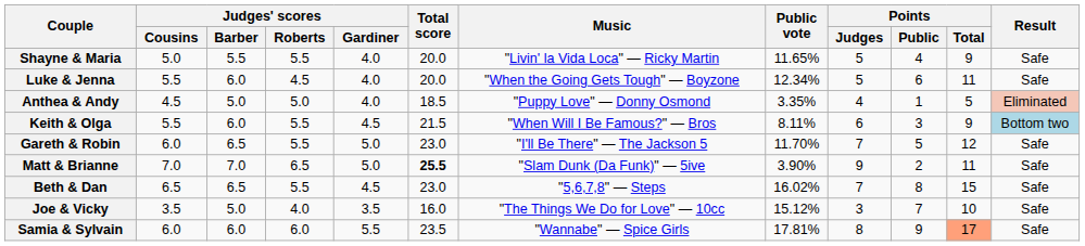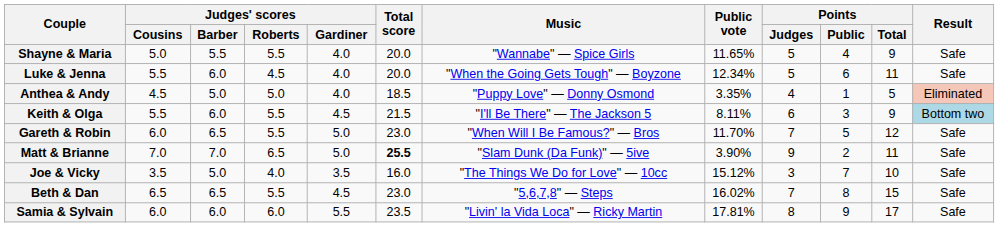 <table class="wikitable sortable" style="text-align:center; font-size:90%; width:90%">
 <tr>
 <th scope="col" rowspan=2>Couple</th>
 <th scope="col" colspan=4 class="unsortable">Judges' scores</th>
 <th scope="col" rowspan=2>Total<br>score</th>
 <th scope="col" rowspan=2 class="unsortable">Music</th>
 <th scope="col" rowspan=2>Public<br>vote</th>
 <th scope="col" colspan=3 class="unsortable">Points</th>
 <th scope="col" rowspan=2 class="unsortable">Result</th>
 </tr>
 <tr>
 <th class="unsortable">Cousins</th>
 <th class="unsortable">Barber</th>
 <th class="unsortable">Roberts</th>
 <th class="unsortable">Gardiner</th>
 <th class="unsortable">Judges</th>
 <th class="unsortable">Public</th>
 <th>Total</th>
 </tr>
 <tr>
 <th scope="row">Shayne & Maria</th>
 <td>5.0</td>
 <td>5.5</td>
 <td>5.5</td>
 <td>4.0</td>
 <td>20.0</td>
-<td>"<a href='#'>Livin' la Vida Loca</a>" — <a href='#'>Ricky Martin</a></td>
+<td>"<a href='#'>Wannabe</a>" — <a href='#'>Spice Girls</a></td>
 <td>11.65%</td>
 <td>5</td>
 <td>4</td>
 <td>9</td>
 <td>Safe</td>
 </tr>
 <tr>
 <th scope="row">Luke & Jenna</th>
 <td>5.5</td>
 <td>6.0</td>
 <td>4.5</td>
 <td>4.0</td>
 <td>20.0</td>
 <td>"<a href='#'>When the Going Gets Tough</a>" — <a href='#'>Boyzone</a></td>
 <td>12.34%</td>
 <td>5</td>
 <td>6</td>
 <td>11</td>
 <td>Safe</td>
 </tr>
 <tr>
 <th scope="row">Anthea & Andy</th>
 <td>4.5</td>
 <td>5.0</td>
 <td>5.0</td>
 <td>4.0</td>
 <td>18.5</td>
 <td>"<a href='#'>Puppy Love</a>" — <a href='#'>Donny Osmond</a></td>
 <td>3.35%</td>
 <td>4</td>
 <td>1</td>
 <td>5</td>
 <td bgcolor="f4c7b8">Eliminated</td>
 </tr>
 <tr>
 <th scope="row">Keith & Olga</th>
 <td>5.5</td>
 <td>6.0</td>
 <td>5.5</td>
 <td>4.5</td>
 <td>21.5</td>
-<td>"<a href='#'>When Will I Be Famous?</a>" — <a href='#'>Bros</a></td>
+<td>"<a href='#'>I'll Be There</a>" — <a href='#'>The Jackson 5</a></td>
 <td>8.11%</td>
 <td>6</td>
 <td>3</td>
 <td>9</td>
 <td bgcolor="lightblue">Bottom two</td>
 </tr>
 <tr>
 <th scope="row">Gareth & Robin</th>
 <td>6.0</td>
 <td>6.5</td>
 <td>5.5</td>
 <td>5.0</td>
 <td>23.0</td>
-<td>"<a href='#'>I'll Be There</a>" — <a href='#'>The Jackson 5</a></td>
+<td>"<a href='#'>When Will I Be Famous?</a>" — <a href='#'>Bros</a></td>
 <td>11.70%</td>
 <td>7</td>
 <td>5</td>
 <td>12</td>
 <td>Safe</td>
 </tr>
 <tr>
 <th scope="row">Matt & Brianne</th>
 <td>7.0</td>
 <td>7.0</td>
 <td>6.5</td>
 <td>5.0</td>
 <td><strong>25.5</strong></td>
 <td>"<a href='#'>Slam Dunk (Da Funk)</a>" — <a href='#'>5ive</a></td>
 <td>3.90%</td>
 <td>9</td>
 <td>2</td>
 <td>11</td>
 <td>Safe</td>
 </tr>
 <tr>
+<th scope="row">Joe & Vicky</th>
+<td>3.5</td>
+<td>5.0</td>
+<td>4.0</td>
+<td>3.5</td>
+<td>16.0</td>
+<td>"<a href='#'>The Things We Do for Love</a>" — <a href='#'>10cc</a></td>
+<td>15.12%</td>
+<td>3</td>
+<td>7</td>
+<td>10</td>
+<td>Safe</td>
+</tr>
+<tr>
 <th scope="row">Beth & Dan</th>
 <td>6.5</td>
 <td>6.5</td>
 <td>5.5</td>
 <td>4.5</td>
 <td>23.0</td>
 <td>"<a href='#'>5,6,7,8</a>" — <a href='#'>Steps</a></td>
 <td>16.02%</td>
 <td>7</td>
 <td>8</td>
 <td>15</td>
 <td>Safe</td>
 </tr>
 <tr>
-<th scope="row">Joe & Vicky</th>
-<td>3.5</td>
-<td>5.0</td>
-<td>4.0</td>
-<td>3.5</td>
-<td>16.0</td>
-<td>"<a href='#'>The Things We Do for Love</a>" — <a href='#'>10cc</a></td>
-<td>15.12%</td>
-<td>3</td>
-<td>7</td>
-<td>10</td>
-<td>Safe</td>
-</tr>
-<tr>
 <th scope="row">Samia & Sylvain</th>
 <td>6.0</td>
 <td>6.0</td>
 <td>6.0</td>
 <td>5.5</td>
 <td>23.5</td>
-<td>"<a href='#'>Wannabe</a>" — <a href='#'>Spice Girls</a></td>
+<td>"<a href='#'>Livin' la Vida Loca</a>" — <a href='#'>Ricky Martin</a></td>
 <td>17.81%</td>
 <td>8</td>
 <td>9</td>
-<td style="background: lightsalmon;">17</td>
+<td>17</td>
 <td>Safe</td>
 </tr>
 </table>
